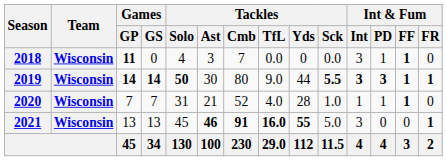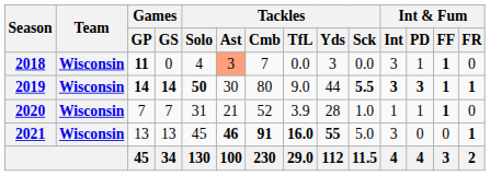 <table class="wikitable" style="text-align:center;">
 <tr>
 <th rowspan="2">Season</th>
 <th rowspan="2">Team</th>
 <th colspan="2">Games</th>
 <th colspan="6">Tackles</th>
 <th colspan="4">Int & Fum</th>
 </tr>
 <tr>
 <th>GP</th>
 <th>GS</th>
 <th>Solo</th>
 <th>Ast</th>
 <th>Cmb</th>
 <th>TfL</th>
 <th>Yds</th>
 <th>Sck</th>
 <th>Int</th>
 <th>PD</th>
 <th>FF</th>
 <th>FR</th>
 </tr>
 <tr>
 <th><a href='#'>2018</a></th>
 <th><a href='#'>Wisconsin</a></th>
 <td><strong>11</strong></td>
 <td>0</td>
 <td>4</td>
-<td>3</td>
+<td style="background: lightsalmon;">3</td>
 <td>7</td>
 <td>0.0</td>
-<td>0</td>
+<td>3</td>
 <td>0.0</td>
 <td>3</td>
 <td>1</td>
 <td><strong>1</strong></td>
 <td>0</td>
 </tr>
 <tr>
 <th><a href='#'>2019</a></th>
 <th><a href='#'>Wisconsin</a></th>
 <td><strong>14</strong></td>
 <td><strong>14</strong></td>
 <td><strong>50</strong></td>
 <td>30</td>
 <td>80</td>
 <td>9.0</td>
 <td>44</td>
 <td><strong>5.5</strong></td>
 <td><strong>3</strong></td>
 <td><strong>3</strong></td>
 <td><strong>1</strong></td>
 <td><strong>1</strong></td>
 </tr>
 <tr>
 <th><a href='#'>2020</a></th>
 <th><a href='#'>Wisconsin</a></th>
 <td>7</td>
 <td>7</td>
 <td>31</td>
 <td>21</td>
 <td>52</td>
-<td>4.0</td>
+<td>3.9</td>
 <td>28</td>
 <td>1.0</td>
 <td>1</td>
 <td>1</td>
 <td><strong>1</strong></td>
 <td>0</td>
 </tr>
 <tr>
 <th><a href='#'>2021</a></th>
 <th><a href='#'>Wisconsin</a></th>
 <td>13</td>
 <td>13</td>
 <td>45</td>
 <td><strong>46</strong></td>
 <td><strong>91</strong></td>
 <td><strong>16.0</strong></td>
 <td><strong>55</strong></td>
 <td>5.0</td>
 <td>3</td>
 <td>0</td>
 <td>0</td>
 <td><strong>1</strong></td>
 </tr>
 <tr>
 <th colspan="2"></th>
 <th>45</th>
 <th>34</th>
 <th>130</th>
 <th>100</th>
 <th>230</th>
 <th>29.0</th>
 <th>112</th>
 <th>11.5</th>
 <th>4</th>
 <th>4</th>
 <th>3</th>
 <th>2</th>
 </tr>
 </table>
